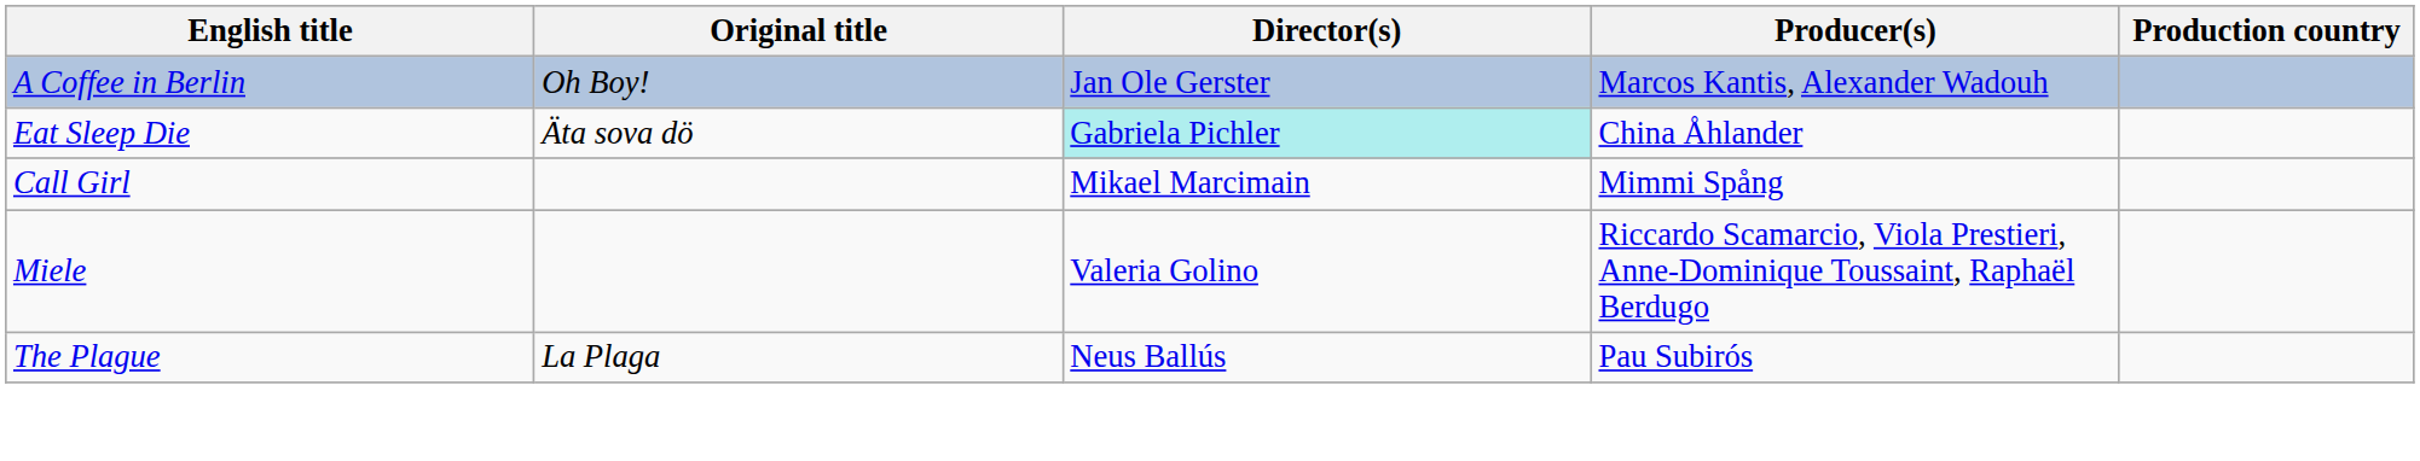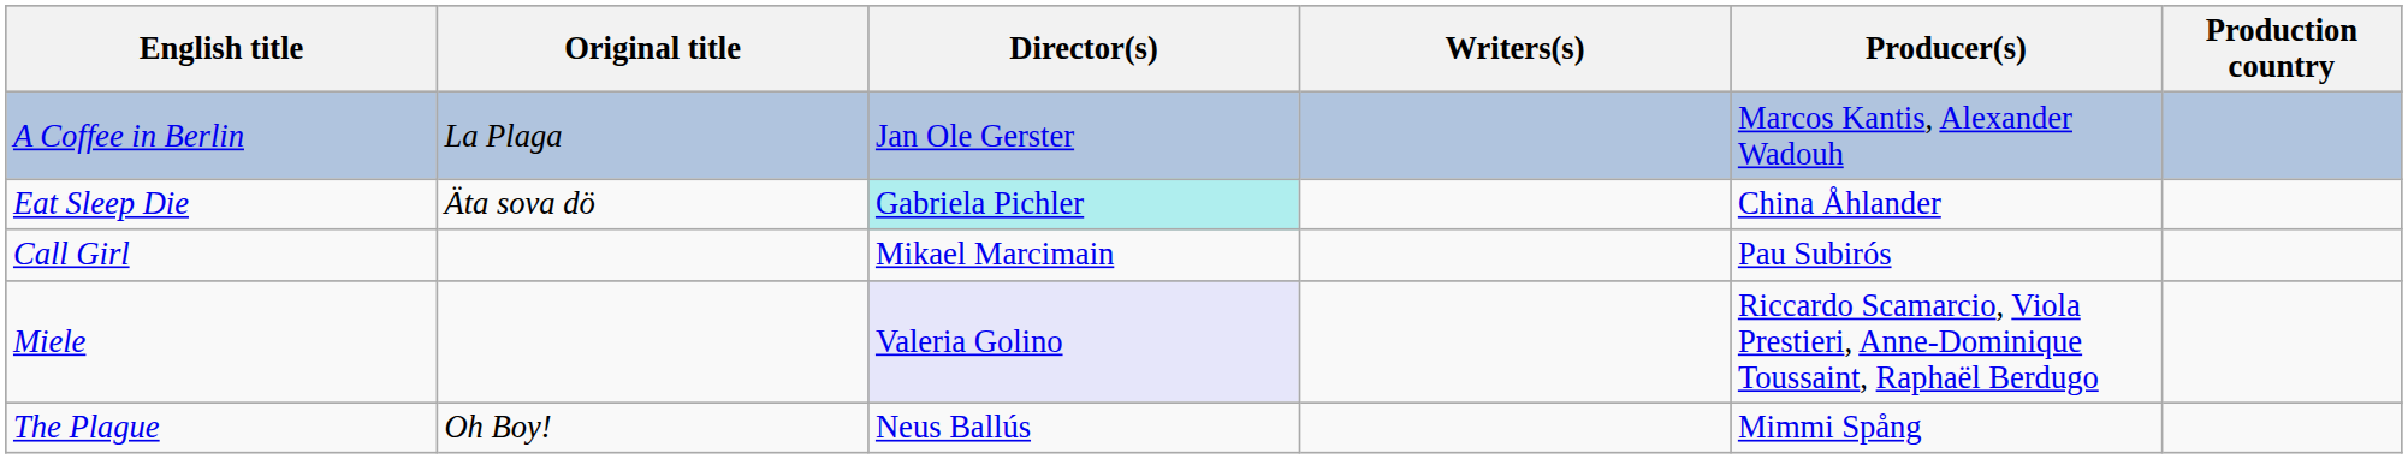 <table class="wikitable" style="width:95%;" cellpadding="5">
 <tr>
 <th style="width:18%;">English title</th>
 <th style="width:18%;">Original title</th>
 <th style="width:18%;">Director(s)</th>
+<th style="width:18%;">Writers(s)</th>
 <th style="width:18%;">Producer(s)</th>
 <th style="width:10%;">Production country</th>
 </tr>
 <tr style="background:#B0C4DE;">
 <td><em><a href='#'>A Coffee in Berlin</a></em></td>
-<td><em>Oh Boy!</em></td>
+<td><em>La Plaga</em></td>
 <td><a href='#'>Jan Ole Gerster</a></td>
+<td></td>
 <td><a href='#'>Marcos Kantis</a>, <a href='#'>Alexander Wadouh</a></td>
 <td></td>
 </tr>
 <tr>
 <td><em><a href='#'>Eat Sleep Die</a></em></td>
 <td><em>Äta sova dö</em></td>
 <td style="background: paleturquoise;"><a href='#'>Gabriela Pichler</a></td>
+<td></td>
 <td><a href='#'>China Åhlander</a></td>
 <td></td>
 </tr>
 <tr>
 <td><em><a href='#'>Call Girl</a></em></td>
 <td></td>
 <td><a href='#'>Mikael Marcimain</a></td>
-<td><a href='#'>Mimmi Spång</a></td>
+<td></td>
+<td><a href='#'>Pau Subirós</a></td>
 <td>   </td>
 </tr>
 <tr>
 <td><em><a href='#'>Miele</a></em></td>
 <td></td>
-<td><a href='#'>Valeria Golino</a></td>
+<td style="background: lavender;"><a href='#'>Valeria Golino</a></td>
+<td></td>
 <td><a href='#'>Riccardo Scamarcio</a>, <a href='#'>Viola Prestieri</a>, <a href='#'>Anne-Dominique Toussaint</a>, <a href='#'>Raphaël Berdugo</a></td>
 <td> </td>
 </tr>
 <tr>
 <td><em><a href='#'>The Plague</a></em></td>
-<td><em>La Plaga</em></td>
+<td><em>Oh Boy!</em></td>
 <td><a href='#'>Neus Ballús</a></td>
-<td><a href='#'>Pau Subirós</a></td>
+<td></td>
+<td><a href='#'>Mimmi Spång</a></td>
 <td></td>
 </tr>
 </table>
